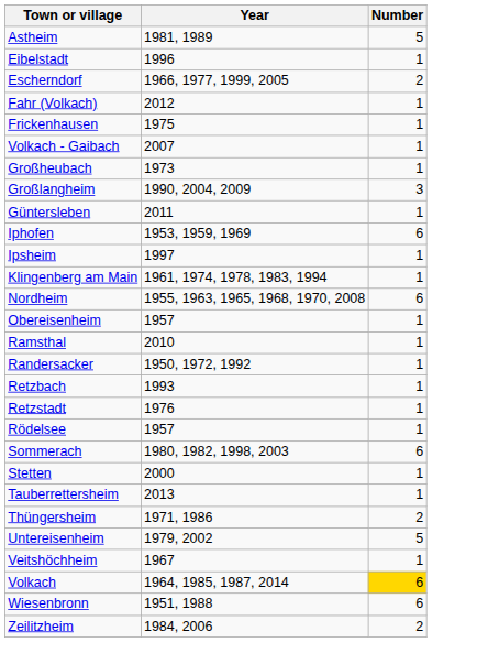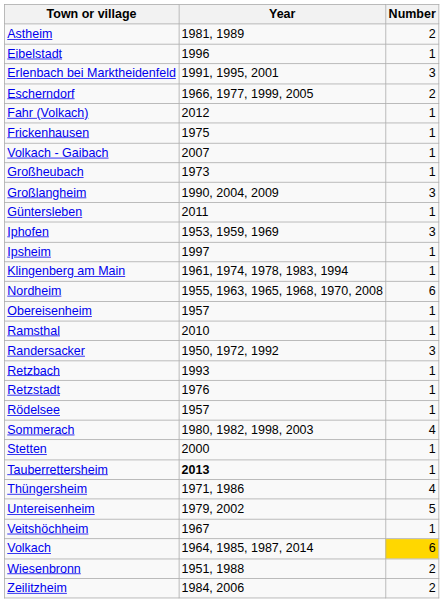 <table class="wikitable sortable">
 <tr>
 <th>Town or village</th>
 <th>Year</th>
 <th>Number</th>
 </tr>
 <tr>
 <td><a href='#'>Astheim</a></td>
 <td>1981, 1989</td>
-<td align="right">5</td>
+<td align="right">2</td>
 </tr>
 <tr>
 <td><a href='#'>Eibelstadt</a></td>
 <td>1996</td>
 <td align="right">1</td>
+</tr>
+<tr>
+<td><a href='#'>Erlenbach bei Marktheidenfeld</a></td>
+<td>1991, 1995, 2001</td>
+<td align="right">3</td>
 </tr>
 <tr>
 <td><a href='#'>Escherndorf</a></td>
 <td>1966, 1977, 1999, 2005</td>
 <td align="right">2</td>
 </tr>
 <tr>
 <td><a href='#'>Fahr (Volkach)</a></td>
 <td>2012</td>
 <td align="right">1</td>
 </tr>
 <tr>
 <td><a href='#'>Frickenhausen</a></td>
 <td>1975</td>
 <td align="right">1</td>
 </tr>
 <tr>
 <td><a href='#'>Volkach - Gaibach</a></td>
 <td>2007</td>
 <td align="right">1</td>
 </tr>
 <tr>
 <td><a href='#'>Großheubach</a></td>
 <td>1973</td>
 <td align="right">1</td>
 </tr>
 <tr>
 <td><a href='#'>Großlangheim</a></td>
 <td>1990, 2004, 2009</td>
 <td align="right">3</td>
 </tr>
 <tr>
 <td><a href='#'>Güntersleben</a></td>
 <td>2011</td>
 <td align="right">1</td>
 </tr>
 <tr>
 <td><a href='#'>Iphofen</a></td>
 <td>1953, 1959, 1969</td>
-<td align="right">6</td>
+<td align="right">3</td>
 </tr>
 <tr>
 <td><a href='#'>Ipsheim</a></td>
 <td>1997</td>
 <td align="right">1</td>
 </tr>
 <tr>
 <td><a href='#'>Klingenberg am Main</a></td>
 <td>1961, 1974, 1978, 1983, 1994</td>
 <td align="right">1</td>
 </tr>
 <tr>
 <td><a href='#'>Nordheim</a></td>
 <td>1955, 1963, 1965, 1968, 1970, 2008</td>
 <td align="right">6</td>
 </tr>
 <tr>
 <td><a href='#'>Obereisenheim</a></td>
 <td>1957</td>
 <td align="right">1</td>
 </tr>
 <tr>
 <td><a href='#'>Ramsthal</a></td>
 <td>2010</td>
 <td align="right">1</td>
 </tr>
 <tr>
 <td><a href='#'>Randersacker</a></td>
 <td>1950, 1972, 1992</td>
-<td align="right">1</td>
+<td align="right">3</td>
 </tr>
 <tr>
 <td><a href='#'>Retzbach</a></td>
 <td>1993</td>
 <td align="right">1</td>
 </tr>
 <tr>
 <td><a href='#'>Retzstadt</a></td>
 <td>1976</td>
 <td align="right">1</td>
 </tr>
 <tr>
 <td><a href='#'>Rödelsee</a></td>
 <td>1957</td>
 <td align="right">1</td>
 </tr>
 <tr>
 <td><a href='#'>Sommerach</a></td>
 <td>1980, 1982, 1998, 2003</td>
-<td align="right">6</td>
+<td align="right">4</td>
 </tr>
 <tr>
 <td><a href='#'>Stetten</a></td>
 <td>2000</td>
 <td align="right">1</td>
 </tr>
 <tr>
 <td><a href='#'>Tauberrettersheim</a></td>
-<td>2013</td>
+<td><strong>2013</strong></td>
 <td align="right">1</td>
 </tr>
 <tr>
 <td><a href='#'>Thüngersheim</a></td>
 <td>1971, 1986</td>
-<td align="right">2</td>
+<td align="right">4</td>
 </tr>
 <tr>
 <td><a href='#'>Untereisenheim</a></td>
 <td>1979, 2002</td>
 <td align="right">5</td>
 </tr>
 <tr>
 <td><a href='#'>Veitshöchheim</a></td>
 <td>1967</td>
 <td align="right">1</td>
 </tr>
 <tr>
 <td><a href='#'>Volkach</a></td>
 <td>1964, 1985, 1987, 2014</td>
 <td align="right" style="background: gold;">6</td>
 </tr>
 <tr>
 <td><a href='#'>Wiesenbronn</a></td>
 <td>1951, 1988</td>
-<td align="right">6</td>
+<td align="right">2</td>
 </tr>
 <tr>
 <td><a href='#'>Zeilitzheim</a></td>
 <td>1984, 2006</td>
 <td align="right">2</td>
 </tr>
 </table>
